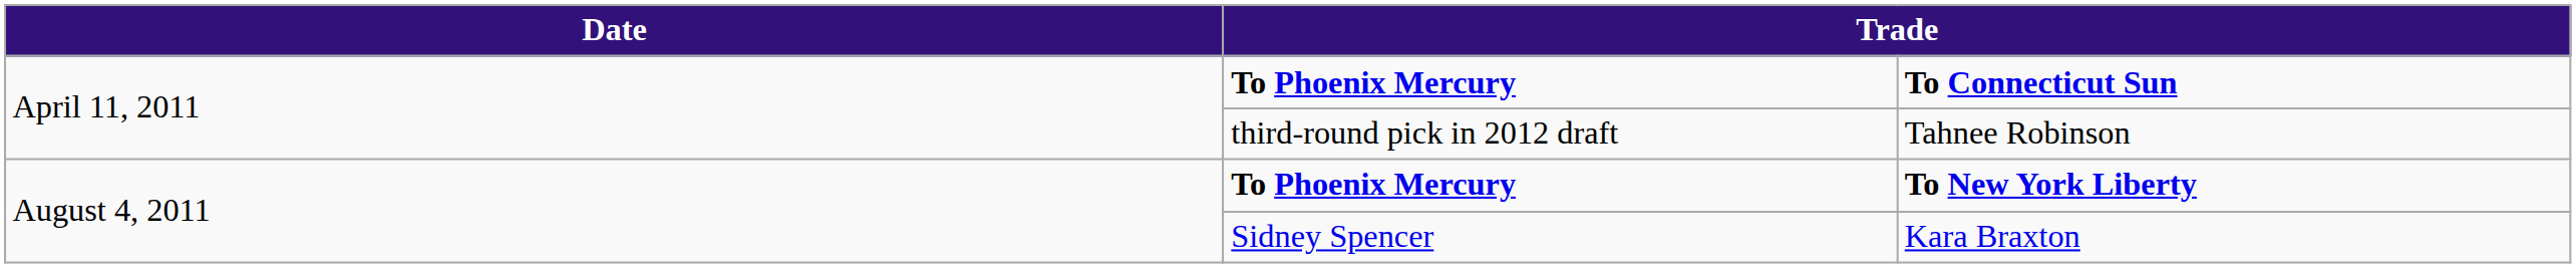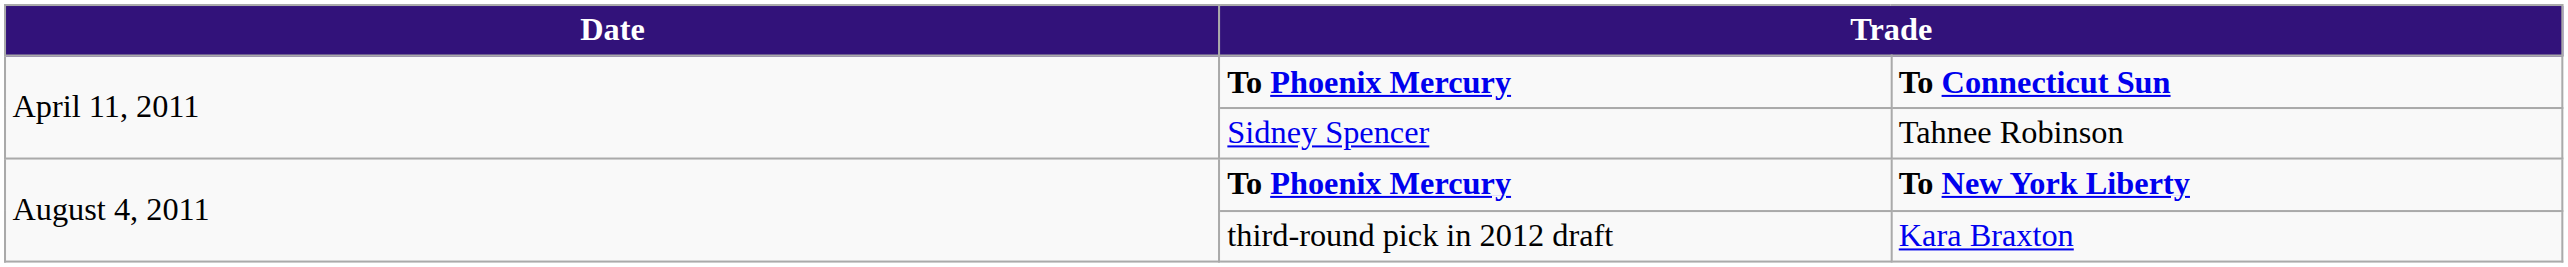 <table class="wikitable" style="width:80%">
 <tr>
 <th style="background:#32127A;color:white; width=125">Date</th>
 <th style="background:#32127A;color:white;" colspan=2>Trade</th>
 </tr>
 <tr>
 <td rowspan=2>April 11, 2011</td>
 <td width=325><strong>To <a href='#'>Phoenix Mercury</a></strong></td>
 <td width=325><strong>To <a href='#'>Connecticut Sun</a></strong></td>
 </tr>
 <tr>
-<td>third-round pick in 2012 draft</td>
+<td><a href='#'>Sidney Spencer</a></td>
 <td>Tahnee Robinson</td>
 </tr>
 <tr>
 <td rowspan=2>August 4, 2011</td>
 <td width=325><strong>To <a href='#'>Phoenix Mercury</a></strong></td>
 <td width=325><strong>To <a href='#'>New York Liberty</a></strong></td>
 </tr>
 <tr>
-<td><a href='#'>Sidney Spencer</a></td>
+<td>third-round pick in 2012 draft</td>
 <td><a href='#'>Kara Braxton</a></td>
 </tr>
 </table>
